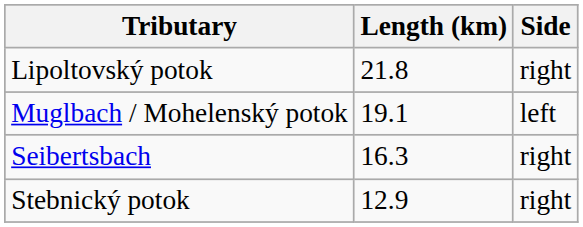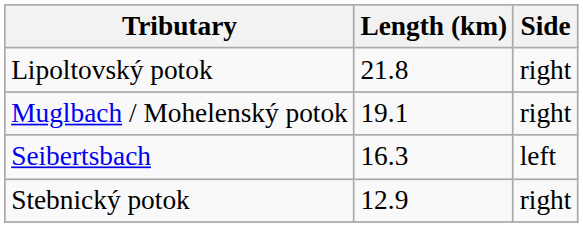 <table class="wikitable">
 <tr>
 <th>Tributary</th>
 <th>Length (km)</th>
 <th>Side</th>
 </tr>
 <tr>
 <td>Lipoltovský potok</td>
 <td>21.8</td>
 <td>right</td>
 </tr>
 <tr>
 <td><a href='#'>Muglbach</a> / Mohelenský potok</td>
 <td>19.1</td>
-<td>left</td>
+<td>right</td>
 </tr>
 <tr>
 <td><a href='#'>Seibertsbach</a></td>
 <td>16.3</td>
-<td>right</td>
+<td>left</td>
 </tr>
 <tr>
 <td>Stebnický potok</td>
 <td>12.9</td>
 <td>right</td>
 </tr>
 </table>
